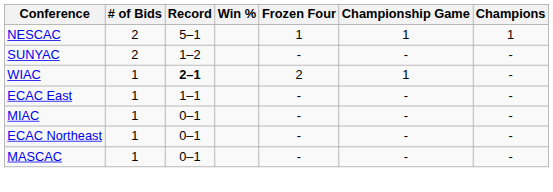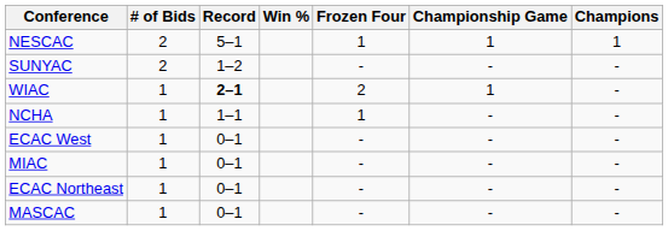 <table class="wikitable sortable">
 <tr>
 <th>Conference</th>
 <th># of Bids</th>
 <th>Record</th>
 <th>Win %</th>
 <th>Frozen Four</th>
 <th>Championship Game</th>
 <th>Champions</th>
 </tr>
 <tr align="center">
 <td align="left"><a href='#'>NESCAC</a></td>
 <td>2</td>
 <td>5–1</td>
 <td></td>
 <td>1</td>
 <td>1</td>
 <td>1</td>
 </tr>
 <tr align="center">
 <td align="left"><a href='#'>SUNYAC</a></td>
 <td>2</td>
 <td>1–2</td>
 <td></td>
 <td>-</td>
 <td>-</td>
 <td>-</td>
 </tr>
 <tr align="center">
 <td align="left"><a href='#'>WIAC</a></td>
 <td>1</td>
 <td><strong>2–1</strong></td>
 <td></td>
 <td>2</td>
 <td>1</td>
 <td>-</td>
 </tr>
 <tr align="center">
-<td align="left"><a href='#'>ECAC East</a></td>
+<td align="left"><a href='#'>NCHA</a></td>
 <td>1</td>
 <td>1–1</td>
+<td></td>
+<td>1</td>
+<td>-</td>
+<td>-</td>
+</tr>
+<tr align="center">
+<td align="left"><a href='#'>ECAC West</a></td>
+<td>1</td>
+<td>0–1</td>
 <td></td>
 <td>-</td>
 <td>-</td>
 <td>-</td>
 </tr>
 <tr align="center">
 <td align="left"><a href='#'>MIAC</a></td>
 <td>1</td>
 <td>0–1</td>
 <td></td>
 <td>-</td>
 <td>-</td>
 <td>-</td>
 </tr>
 <tr align="center">
 <td align="left"><a href='#'>ECAC Northeast</a></td>
 <td>1</td>
 <td>0–1</td>
 <td></td>
 <td>-</td>
 <td>-</td>
 <td>-</td>
 </tr>
 <tr align="center">
 <td align="left"><a href='#'>MASCAC</a></td>
 <td>1</td>
 <td>0–1</td>
 <td></td>
 <td>-</td>
 <td>-</td>
 <td>-</td>
 </tr>
 </table>
